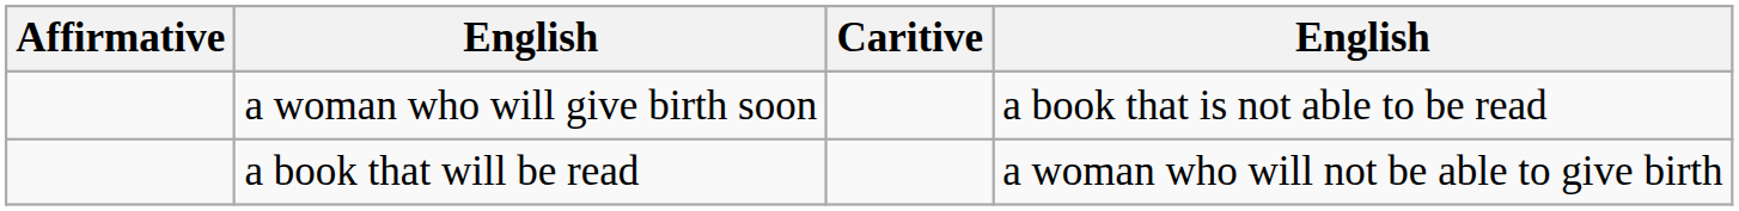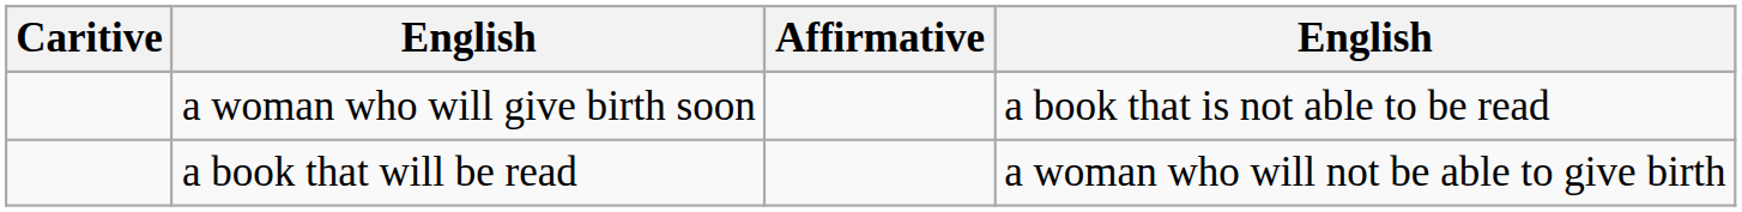 <table class="wikitable">
 <tr style="background:#dfdfdf;" |>
+<th>Caritive</th>
+<th>English</th>
 <th>Affirmative</th>
-<th>English</th>
-<th>Caritive</th>
 <th>English</th>
 </tr>
 <tr>
 <td></td>
 <td>a woman who will give birth soon</td>
 <td></td>
 <td>a book that is not able to be read</td>
 </tr>
 <tr>
 <td></td>
 <td>a book that will be read</td>
 <td></td>
 <td>a woman who will not be able to give birth</td>
 </tr>
 </table>
